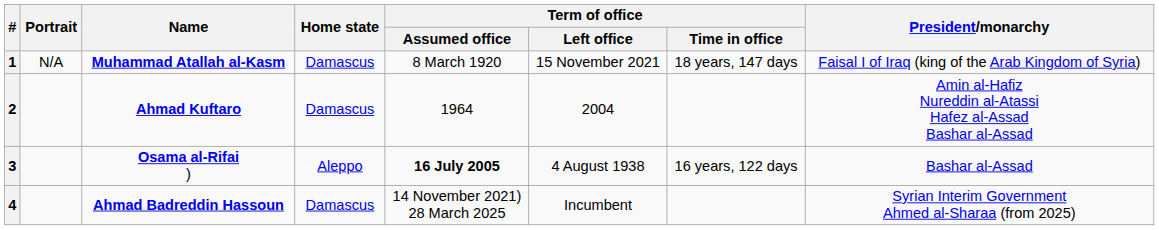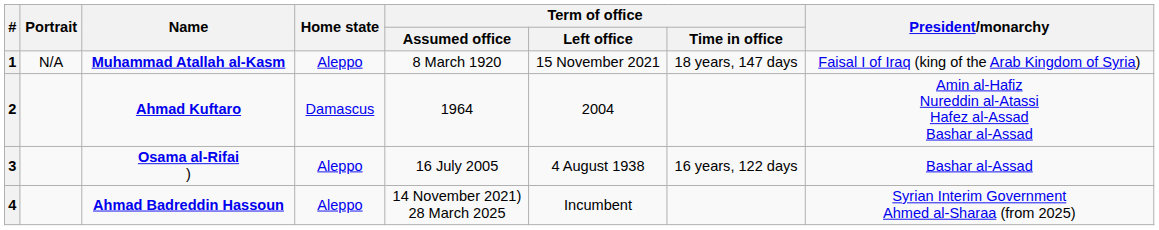 <table class="wikitable sortable" style="width:100%; text-align:center">
 <tr>
 <th rowspan="2">#</th>
 <th rowspan="2">Portrait</th>
 <th rowspan="2">Name<br></th>
 <th rowspan="2">Home state</th>
 <th colspan="3">Term of office</th>
 <th rowspan="2"><a href='#'>President</a>/monarchy</th>
 </tr>
 <tr>
 <th>Assumed office</th>
 <th>Left office</th>
 <th>Time in office</th>
 </tr>
 <tr>
 <th>1</th>
 <td>N/A</td>
 <td><strong><a href='#'>Muhammad Atallah al-Kasm</a></strong><br></td>
-<td><a href='#'>Damascus</a></td>
+<td><a href='#'>Aleppo</a></td>
 <td>8 March 1920</td>
 <td>15 November 2021</td>
 <td>18 years, 147 days</td>
 <td><a href='#'>Faisal I of Iraq</a> (king of the <a href='#'>Arab Kingdom of Syria</a>)</td>
 </tr>
 <tr>
 <th>2</th>
 <td></td>
 <td><strong><a href='#'>Ahmad Kuftaro</a></strong><br></td>
 <td><a href='#'>Damascus</a></td>
 <td>1964</td>
 <td>2004</td>
 <td></td>
 <td><a href='#'>Amin al-Hafiz</a><br><a href='#'>Nureddin al-Atassi</a><br><a href='#'>Hafez al-Assad</a><br><a href='#'>Bashar al-Assad</a></td>
 </tr>
 <tr>
 <th>3</th>
 <td></td>
 <td><strong><a href='#'>Osama al-Rifai</a></strong><br>)</td>
 <td><a href='#'>Aleppo</a></td>
-<td><strong>16 July 2005</strong></td>
+<td>16 July 2005</td>
 <td>4 August 1938</td>
 <td>16 years, 122 days</td>
 <td><a href='#'>Bashar al-Assad</a></td>
 </tr>
 <tr>
 <th>4</th>
 <td></td>
 <td><strong><a href='#'>Ahmad Badreddin Hassoun</a></strong><br></td>
-<td><a href='#'>Damascus</a></td>
+<td><a href='#'>Aleppo</a></td>
 <td>14 November 2021)<br>28 March 2025</td>
 <td>Incumbent</td>
 <td></td>
 <td><a href='#'>Syrian Interim Government</a><br><a href='#'>Ahmed al-Sharaa</a> (from 2025)</td>
 </tr>
 </table>
